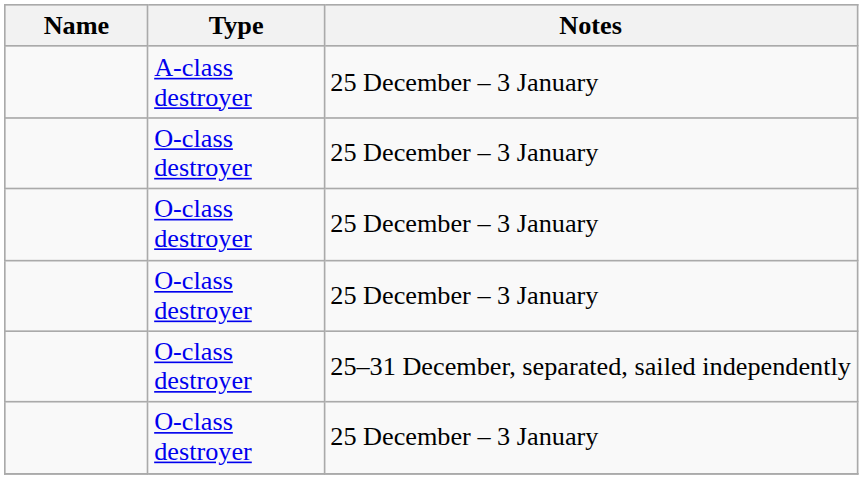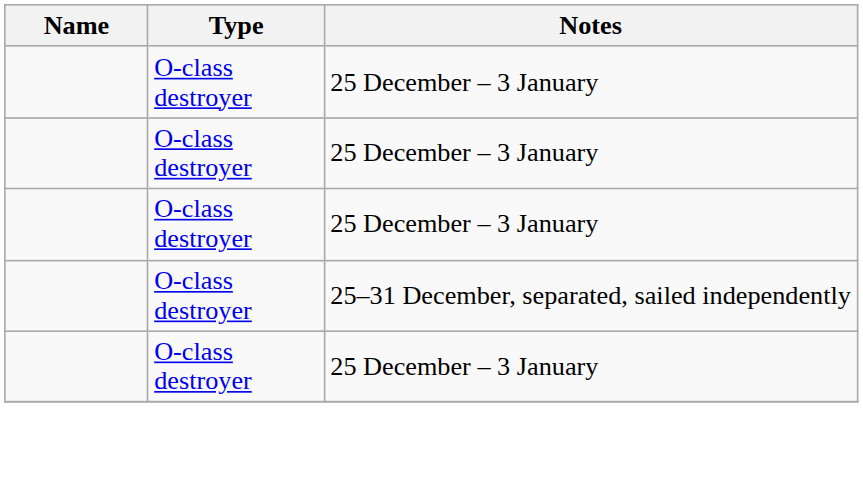 <table class="wikitable sortable">
 <tr>
 <th scope="col" width="80px">Name</th>
 <th scope="col" width="100px">Type</th>
 <th>Notes</th>
-</tr>
-<tr>
-<td align="left"></td>
-<td align="left"><a href='#'>A-class destroyer</a></td>
-<td align="left">25 December – 3 January</td>
 </tr>
 <tr>
 <td align="left"></td>
 <td align="left"><a href='#'>O-class destroyer</a></td>
 <td align="left">25 December – 3 January</td>
 </tr>
 <tr>
 <td align="left"></td>
 <td align="left"><a href='#'>O-class destroyer</a></td>
 <td align="left">25 December – 3 January</td>
 </tr>
 <tr>
 <td align="left"></td>
 <td align="left"><a href='#'>O-class destroyer</a></td>
 <td align="left">25 December – 3 January</td>
 </tr>
 <tr>
 <td align="left"></td>
 <td align="left"><a href='#'>O-class destroyer</a></td>
 <td align="left">25–31 December, separated, sailed independently</td>
 </tr>
 <tr>
 <td align="left"></td>
 <td align="left"><a href='#'>O-class destroyer</a></td>
 <td align="left">25 December – 3 January</td>
 </tr>
 <tr>
 </tr>
 </table>
